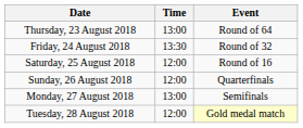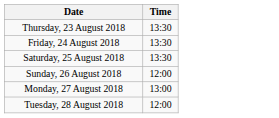 <table class = "wikitable" style="text-align:center;">
 <tr>
 <th width=220>Date</th>
 <th width=50>Time</th>
-<th width=150>Event</th>
 </tr>
 <tr>
 <td>Thursday, 23 August 2018</td>
-<td>13:00</td>
-<td>Round of 64</td>
+<td>13:30</td>
 </tr>
 <tr>
 <td>Friday, 24 August 2018</td>
 <td>13:30</td>
-<td>Round of 32</td>
 </tr>
 <tr>
 <td>Saturday, 25 August 2018</td>
-<td>12:00</td>
-<td>Round of 16</td>
+<td>13:30</td>
 </tr>
 <tr>
 <td>Sunday, 26 August 2018</td>
 <td>12:00</td>
-<td>Quarterfinals</td>
 </tr>
 <tr>
 <td>Monday, 27 August 2018</td>
 <td>13:00</td>
-<td>Semifinals</td>
 </tr>
 <tr>
 <td>Tuesday, 28 August 2018</td>
 <td>12:00</td>
-<td bgcolor=ffffcc>Gold medal match</td>
 </tr>
 </table>
